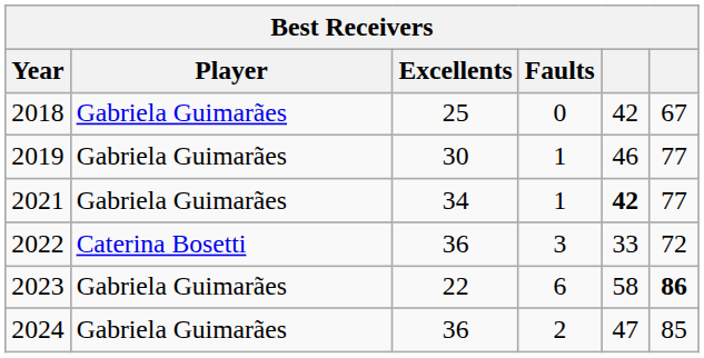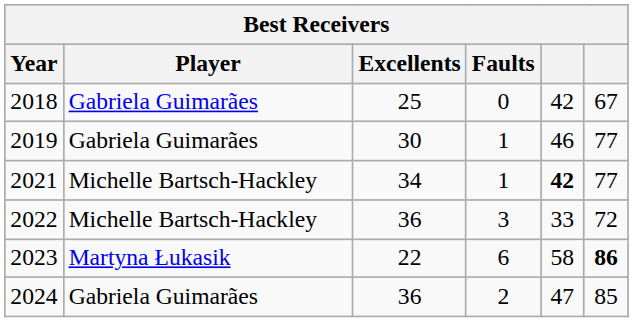 <table class="wikitable sortable" style=font-size:90%>
 <tr>
 <th colspan=7>Best Receivers</th>
 </tr>
 <tr>
 <th width=20>Year</th>
 <th width=170>Player</th>
 <th width=20>Excellents</th>
 <th width=20>Faults</th>
 <th width=20></th>
 <th width=20></th>
 </tr>
 <tr>
 <td>2018</td>
 <td> <a href='#'>Gabriela Guimarães</a></td>
 <td align=center>25</td>
 <td align=center>0</td>
 <td align=center>42</td>
 <td align=center>67</td>
 </tr>
 <tr>
 <td>2019</td>
 <td> Gabriela Guimarães</td>
 <td align=center>30</td>
 <td align=center>1</td>
 <td align=center>46</td>
 <td align=center>77</td>
 </tr>
 <tr>
 <td>2021</td>
-<td> Gabriela Guimarães</td>
+<td> Michelle Bartsch-Hackley</td>
 <td align=center>34</td>
 <td align=center>1</td>
 <td align=center><strong>42</strong></td>
 <td align=center>77</td>
 </tr>
 <tr>
 <td>2022</td>
-<td> <a href='#'>Caterina Bosetti</a></td>
+<td> Michelle Bartsch-Hackley</td>
 <td align=center>36</td>
 <td align=center>3</td>
 <td align=center>33</td>
 <td align=center>72</td>
 </tr>
 <tr>
 <td>2023</td>
-<td> Gabriela Guimarães</td>
+<td> <a href='#'>Martyna Łukasik</a></td>
 <td align=center>22</td>
 <td align=center>6</td>
 <td align=center>58</td>
 <td align=center><strong>86</strong></td>
 </tr>
 <tr>
 <td>2024</td>
 <td> Gabriela Guimarães</td>
 <td align=center>36</td>
 <td align=center>2</td>
 <td align=center>47</td>
 <td align=center>85</td>
 </tr>
 </table>
